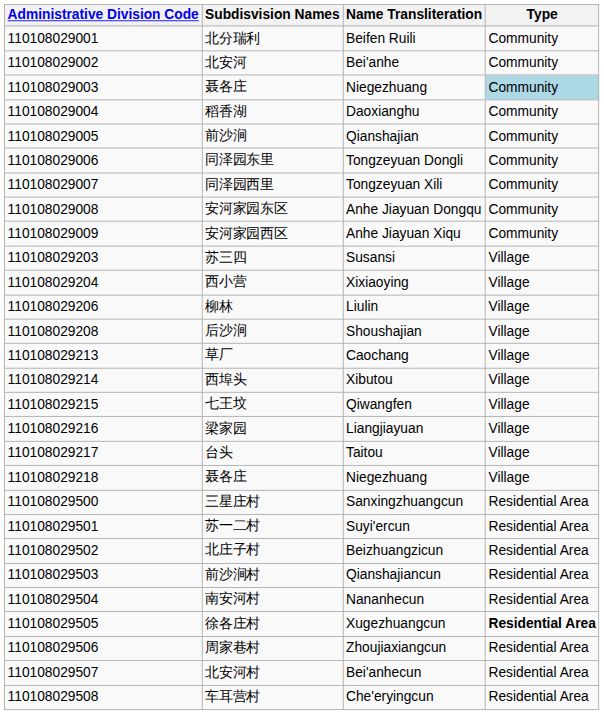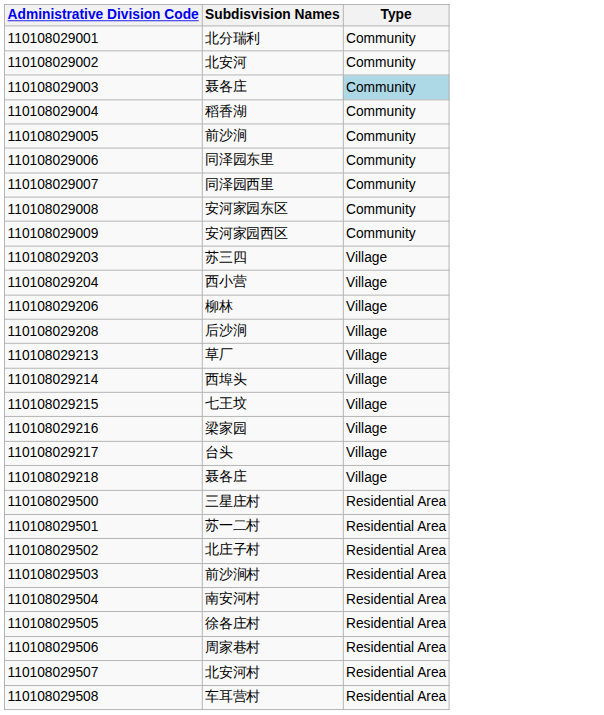 <table class="wikitable sortable">
 <tr>
 <th><a href='#'>Administrative Division Code</a></th>
 <th>Subdisvision Names</th>
-<th>Name Transliteration</th>
 <th>Type</th>
 </tr>
 <tr>
 <td>110108029001</td>
 <td>北分瑞利</td>
-<td>Beifen Ruili</td>
 <td>Community</td>
 </tr>
 <tr>
 <td>110108029002</td>
 <td>北安河</td>
-<td>Bei'anhe</td>
 <td>Community</td>
 </tr>
 <tr>
 <td>110108029003</td>
 <td>聂各庄</td>
-<td>Niegezhuang</td>
 <td style="background: lightblue;">Community</td>
 </tr>
 <tr>
 <td>110108029004</td>
 <td>稻香湖</td>
-<td>Daoxianghu</td>
 <td>Community</td>
 </tr>
 <tr>
 <td>110108029005</td>
 <td>前沙涧</td>
-<td>Qianshajian</td>
 <td>Community</td>
 </tr>
 <tr>
 <td>110108029006</td>
 <td>同泽园东里</td>
-<td>Tongzeyuan Dongli</td>
 <td>Community</td>
 </tr>
 <tr>
 <td>110108029007</td>
 <td>同泽园西里</td>
-<td>Tongzeyuan Xili</td>
 <td>Community</td>
 </tr>
 <tr>
 <td>110108029008</td>
 <td>安河家园东区</td>
-<td>Anhe Jiayuan Dongqu</td>
 <td>Community</td>
 </tr>
 <tr>
 <td>110108029009</td>
 <td>安河家园西区</td>
-<td>Anhe Jiayuan Xiqu</td>
 <td>Community</td>
 </tr>
 <tr>
 <td>110108029203</td>
 <td>苏三四</td>
-<td>Susansi</td>
 <td>Village</td>
 </tr>
 <tr>
 <td>110108029204</td>
 <td>西小营</td>
-<td>Xixiaoying</td>
 <td>Village</td>
 </tr>
 <tr>
 <td>110108029206</td>
 <td>柳林</td>
-<td>Liulin</td>
 <td>Village</td>
 </tr>
 <tr>
 <td>110108029208</td>
 <td>后沙涧</td>
-<td>Shoushajian</td>
 <td>Village</td>
 </tr>
 <tr>
 <td>110108029213</td>
 <td>草厂</td>
-<td>Caochang</td>
 <td>Village</td>
 </tr>
 <tr>
 <td>110108029214</td>
 <td>西埠头</td>
-<td>Xibutou</td>
 <td>Village</td>
 </tr>
 <tr>
 <td>110108029215</td>
 <td>七王坟</td>
-<td>Qiwangfen</td>
 <td>Village</td>
 </tr>
 <tr>
 <td>110108029216</td>
 <td>梁家园</td>
-<td>Liangjiayuan</td>
 <td>Village</td>
 </tr>
 <tr>
 <td>110108029217</td>
 <td>台头</td>
-<td>Taitou</td>
 <td>Village</td>
 </tr>
 <tr>
 <td>110108029218</td>
 <td>聂各庄</td>
-<td>Niegezhuang</td>
 <td>Village</td>
 </tr>
 <tr>
 <td>110108029500</td>
 <td>三星庄村</td>
-<td>Sanxingzhuangcun</td>
 <td>Residential Area</td>
 </tr>
 <tr>
 <td>110108029501</td>
 <td>苏一二村</td>
-<td>Suyi'ercun</td>
 <td>Residential Area</td>
 </tr>
 <tr>
 <td>110108029502</td>
 <td>北庄子村</td>
-<td>Beizhuangzicun</td>
 <td>Residential Area</td>
 </tr>
 <tr>
 <td>110108029503</td>
 <td>前沙涧村</td>
-<td>Qianshajiancun</td>
 <td>Residential Area</td>
 </tr>
 <tr>
 <td>110108029504</td>
 <td>南安河村</td>
-<td>Nananhecun</td>
 <td>Residential Area</td>
 </tr>
 <tr>
 <td>110108029505</td>
 <td>徐各庄村</td>
-<td>Xugezhuangcun</td>
-<td><strong>Residential Area</strong></td>
+<td>Residential Area</td>
 </tr>
 <tr>
 <td>110108029506</td>
 <td>周家巷村</td>
-<td>Zhoujiaxiangcun</td>
 <td>Residential Area</td>
 </tr>
 <tr>
 <td>110108029507</td>
 <td>北安河村</td>
-<td>Bei'anhecun</td>
 <td>Residential Area</td>
 </tr>
 <tr>
 <td>110108029508</td>
 <td>车耳营村</td>
-<td>Che'eryingcun</td>
 <td>Residential Area</td>
 </tr>
 </table>
